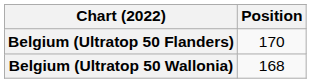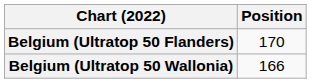 <table class="wikitable sortable plainrowheaders" style="text-align:center">
 <tr>
 <th scope="col">Chart (2022)</th>
 <th scope="col">Position</th>
 </tr>
 <tr>
 <th scope="row">Belgium (Ultratop 50 Flanders)</th>
 <td>170</td>
 </tr>
 <tr>
 <th scope="row">Belgium (Ultratop 50 Wallonia)</th>
-<td>168</td>
+<td>166</td>
 </tr>
 </table>
